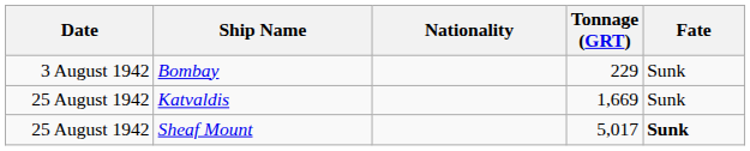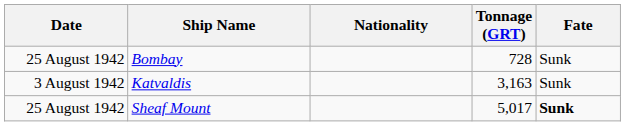 <table class="wikitable sortable">
 <tr>
 <th width="120px">Date</th>
 <th width="180px">Ship Name</th>
 <th width="160px">Nationality</th>
 <th width="25px">Tonnage<br>(<a href='#'>GRT</a>)</th>
 <th width="80px">Fate</th>
 </tr>
 <tr>
-<td align="right">3 August 1942</td>
+<td align="right">25 August 1942</td>
 <td align="left"><a href='#'><em>Bombay</em></a></td>
 <td align="left"></td>
-<td align="right">229</td>
+<td align="right">728</td>
 <td align="left">Sunk</td>
 </tr>
 <tr>
-<td align="right">25 August 1942</td>
+<td align="right">3 August 1942</td>
 <td align="left"><a href='#'><em>Katvaldis</em></a></td>
 <td align="left"></td>
-<td align="right">1,669</td>
+<td align="right">3,163</td>
 <td align="left">Sunk</td>
 </tr>
 <tr>
 <td align="right">25 August 1942</td>
 <td align="left"><a href='#'><em>Sheaf Mount</em></a></td>
 <td align="left"></td>
 <td align="right">5,017</td>
 <td align="left"><strong>Sunk</strong></td>
 </tr>
 </table>
